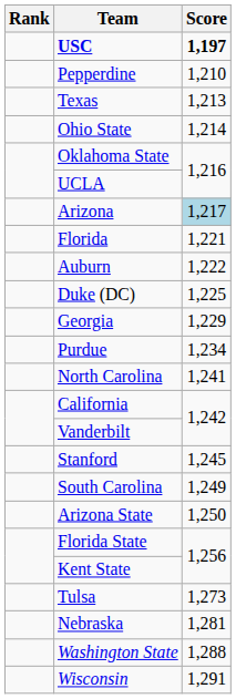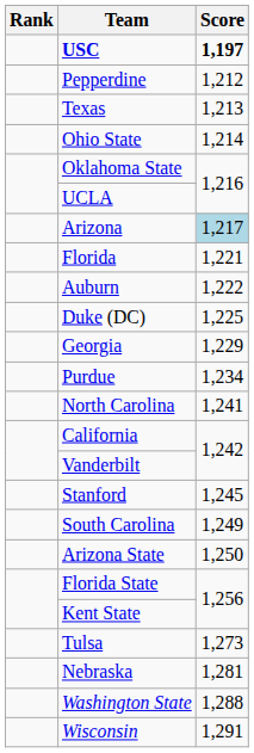 <table class="wikitable sortable" style="text-align:center">
 <tr>
 <th dat-sort-type=number>Rank</th>
 <th>Team</th>
 <th>Score</th>
 </tr>
 <tr>
 <td></td>
 <td align=left><strong><a href='#'>USC</a></strong></td>
 <td><strong>1,197</strong></td>
 </tr>
 <tr>
 <td></td>
 <td align=left><a href='#'>Pepperdine</a></td>
-<td>1,210</td>
+<td>1,212</td>
 </tr>
 <tr>
 <td></td>
 <td align=left><a href='#'>Texas</a></td>
 <td>1,213</td>
 </tr>
 <tr>
 <td></td>
 <td align=left><a href='#'>Ohio State</a></td>
 <td>1,214</td>
 </tr>
 <tr>
 <td rowspan=2></td>
 <td align=left><a href='#'>Oklahoma State</a></td>
 <td rowspan=2>1,216</td>
 </tr>
 <tr>
 <td align=left><a href='#'>UCLA</a></td>
 </tr>
 <tr>
 <td></td>
 <td align=left><a href='#'>Arizona</a></td>
 <td style="background: lightblue;">1,217</td>
 </tr>
 <tr>
 <td></td>
 <td align=left><a href='#'>Florida</a></td>
 <td>1,221</td>
 </tr>
 <tr>
 <td></td>
 <td align=left><a href='#'>Auburn</a></td>
 <td>1,222</td>
 </tr>
 <tr>
 <td></td>
 <td align=left><a href='#'>Duke</a> (DC)</td>
 <td>1,225</td>
 </tr>
 <tr>
 <td></td>
 <td align=left><a href='#'>Georgia</a></td>
 <td>1,229</td>
 </tr>
 <tr>
 <td></td>
 <td align=left><a href='#'>Purdue</a></td>
 <td>1,234</td>
 </tr>
 <tr>
 <td></td>
 <td align=left><a href='#'>North Carolina</a></td>
 <td>1,241</td>
 </tr>
 <tr>
 <td rowspan=2></td>
 <td align=left><a href='#'>California</a></td>
 <td rowspan=2>1,242</td>
 </tr>
 <tr>
 <td align=left><a href='#'>Vanderbilt</a></td>
 </tr>
 <tr>
 <td></td>
 <td align=left><a href='#'>Stanford</a></td>
 <td>1,245</td>
 </tr>
 <tr>
 <td></td>
 <td align=left><a href='#'>South Carolina</a></td>
 <td>1,249</td>
 </tr>
 <tr>
 <td></td>
 <td align=left><a href='#'>Arizona State</a></td>
 <td>1,250</td>
 </tr>
 <tr>
 <td rowspan=2></td>
 <td align=left><a href='#'>Florida State</a></td>
 <td rowspan=2>1,256</td>
 </tr>
 <tr>
 <td align=left><a href='#'>Kent State</a></td>
 </tr>
 <tr>
 <td></td>
 <td align=left><a href='#'>Tulsa</a></td>
 <td>1,273</td>
 </tr>
 <tr>
 <td></td>
 <td align=left><a href='#'>Nebraska</a></td>
 <td>1,281</td>
 </tr>
 <tr>
 <td></td>
 <td align=left><em><a href='#'>Washington State</a></em></td>
 <td>1,288</td>
 </tr>
 <tr>
 <td></td>
 <td align=left><em><a href='#'>Wisconsin</a></em></td>
 <td>1,291</td>
 </tr>
 </table>
